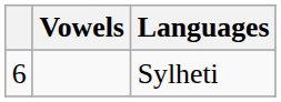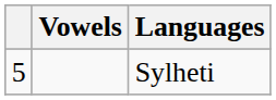 <table class="wikitable">
 <tr>
 <th></th>
 <th>Vowels</th>
 <th>Languages</th>
 </tr>
 <tr>
-<td>6</td>
+<td>5</td>
 <td></td>
 <td>Sylheti</td>
 </tr>
 </table>
